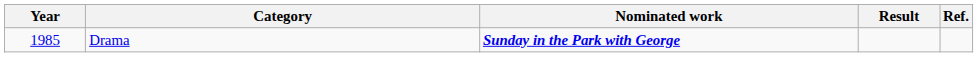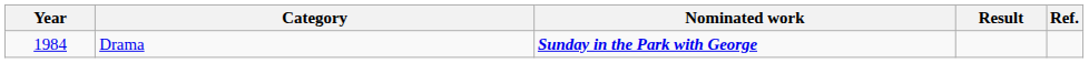 <table class=wikitable>
 <tr>
 <th scope="col" style="width:5em;">Year</th>
 <th scope="col" style="width:26em;">Category</th>
 <th scope="col" style="width:25em;">Nominated work</th>
 <th scope="col" style="width:5em;">Result</th>
 <th>Ref.</th>
 </tr>
 <tr>
-<td style="text-align:center;"><a href='#'>1985</a></td>
+<td style="text-align:center;"><a href='#'>1984</a></td>
 <td><a href='#'>Drama</a></td>
 <td><strong><em><a href='#'>Sunday in the Park with George</a></em></strong></td>
 <td></td>
 <td style="text-align:center;"></td>
 </tr>
 </table>
